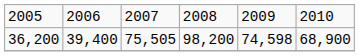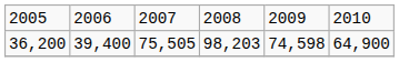 <table class="wikitable">
 <tr>
 <td>2005</td>
 <td>2006</td>
 <td>2007</td>
 <td>2008</td>
 <td>2009</td>
 <td>2010</td>
 </tr>
 <tr>
 <td>36,200</td>
 <td>39,400</td>
 <td>75,505</td>
-<td>98,200</td>
+<td>98,203</td>
 <td>74,598</td>
-<td>68,900</td>
+<td>64,900</td>
 </tr>
 <tr>
 </tr>
 </table>
